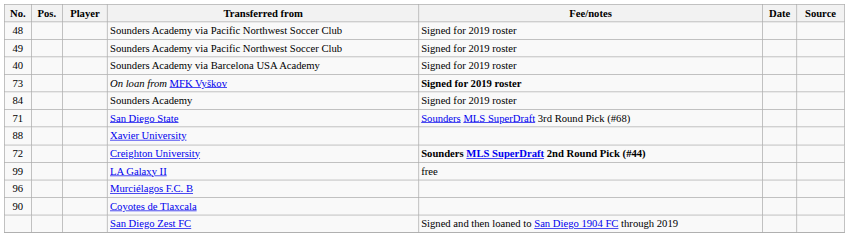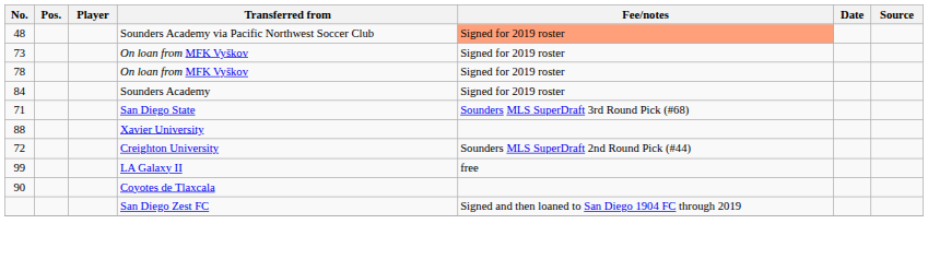 <table class="wikitable sortable" style="width:95%; text-align:center; font-size:95%; text-align:left;">
 <tr>
 <th>No.</th>
 <th><strong>Pos.</strong></th>
 <th><strong>Player</strong></th>
 <th><strong>Transferred from</strong></th>
 <th><strong>Fee/notes</strong></th>
 <th><strong>Date</strong></th>
 <th>Source</th>
 </tr>
 <tr>
 <td align=center>48</td>
 <td align=center></td>
 <td></td>
 <td> Sounders Academy via Pacific Northwest Soccer Club</td>
-<td>Signed for 2019 roster</td>
-<td></td>
-<td></td>
-</tr>
-<tr>
-<td align=center>49</td>
-<td align=center></td>
-<td></td>
-<td> Sounders Academy via Pacific Northwest Soccer Club</td>
-<td>Signed for 2019 roster</td>
-<td></td>
-<td></td>
-</tr>
-<tr>
-<td align=center>40</td>
-<td align=center></td>
-<td></td>
-<td> Sounders Academy via Barcelona USA Academy</td>
-<td>Signed for 2019 roster</td>
+<td style="background: lightsalmon;">Signed for 2019 roster</td>
 <td></td>
 <td></td>
 </tr>
 <tr>
 <td align=center>73</td>
 <td align=center></td>
 <td></td>
 <td> <em>On loan from</em> <a href='#'>MFK Vyškov</a></td>
-<td><strong>Signed for 2019 roster</strong></td>
+<td>Signed for 2019 roster</td>
+<td></td>
+<td></td>
+</tr>
+<tr>
+<td align=center>78</td>
+<td align=center></td>
+<td></td>
+<td> <em>On loan from</em> <a href='#'>MFK Vyškov</a></td>
+<td>Signed for 2019 roster</td>
 <td></td>
 <td></td>
 </tr>
 <tr>
 <td align=center>84</td>
 <td align=center></td>
 <td></td>
 <td> Sounders Academy</td>
 <td>Signed for 2019 roster</td>
 <td></td>
 <td></td>
 </tr>
 <tr>
 <td align=center>71</td>
 <td align=center></td>
 <td></td>
 <td> <a href='#'>San Diego State</a></td>
 <td><a href='#'>Sounders</a> <a href='#'>MLS SuperDraft</a> 3rd Round Pick (#68)</td>
 <td></td>
 <td></td>
 </tr>
 <tr>
 <td align=center>88</td>
 <td align=center></td>
 <td></td>
 <td> <a href='#'>Xavier University</a></td>
 <td></td>
 <td></td>
 <td></td>
 </tr>
 <tr>
 <td align=center>72</td>
 <td align=center></td>
 <td></td>
 <td> <a href='#'>Creighton University</a></td>
-<td><strong>Sounders <a href='#'>MLS SuperDraft</a> 2nd Round Pick (#44)</strong></td>
+<td>Sounders <a href='#'>MLS SuperDraft</a> 2nd Round Pick (#44)</td>
 <td></td>
 <td></td>
 </tr>
 <tr>
 <td align=center>99</td>
 <td align=center></td>
 <td></td>
 <td> <a href='#'>LA Galaxy II</a></td>
 <td>free</td>
-<td></td>
-<td></td>
-</tr>
-<tr>
-<td align=center>96</td>
-<td align=center></td>
-<td></td>
-<td> <a href='#'>Murciélagos F.C. B</a></td>
-<td></td>
 <td></td>
 <td></td>
 </tr>
 <tr>
 <td align=center>90</td>
 <td align=center></td>
 <td></td>
 <td> <a href='#'>Coyotes de Tlaxcala</a></td>
 <td></td>
 <td></td>
 <td></td>
 </tr>
 <tr>
 <td align=center></td>
 <td align=center></td>
 <td></td>
 <td> <a href='#'>San Diego Zest FC</a></td>
 <td>Signed and then loaned to <a href='#'>San Diego 1904 FC</a> through 2019</td>
 <td></td>
 <td></td>
 </tr>
 <tr>
 </tr>
 </table>
